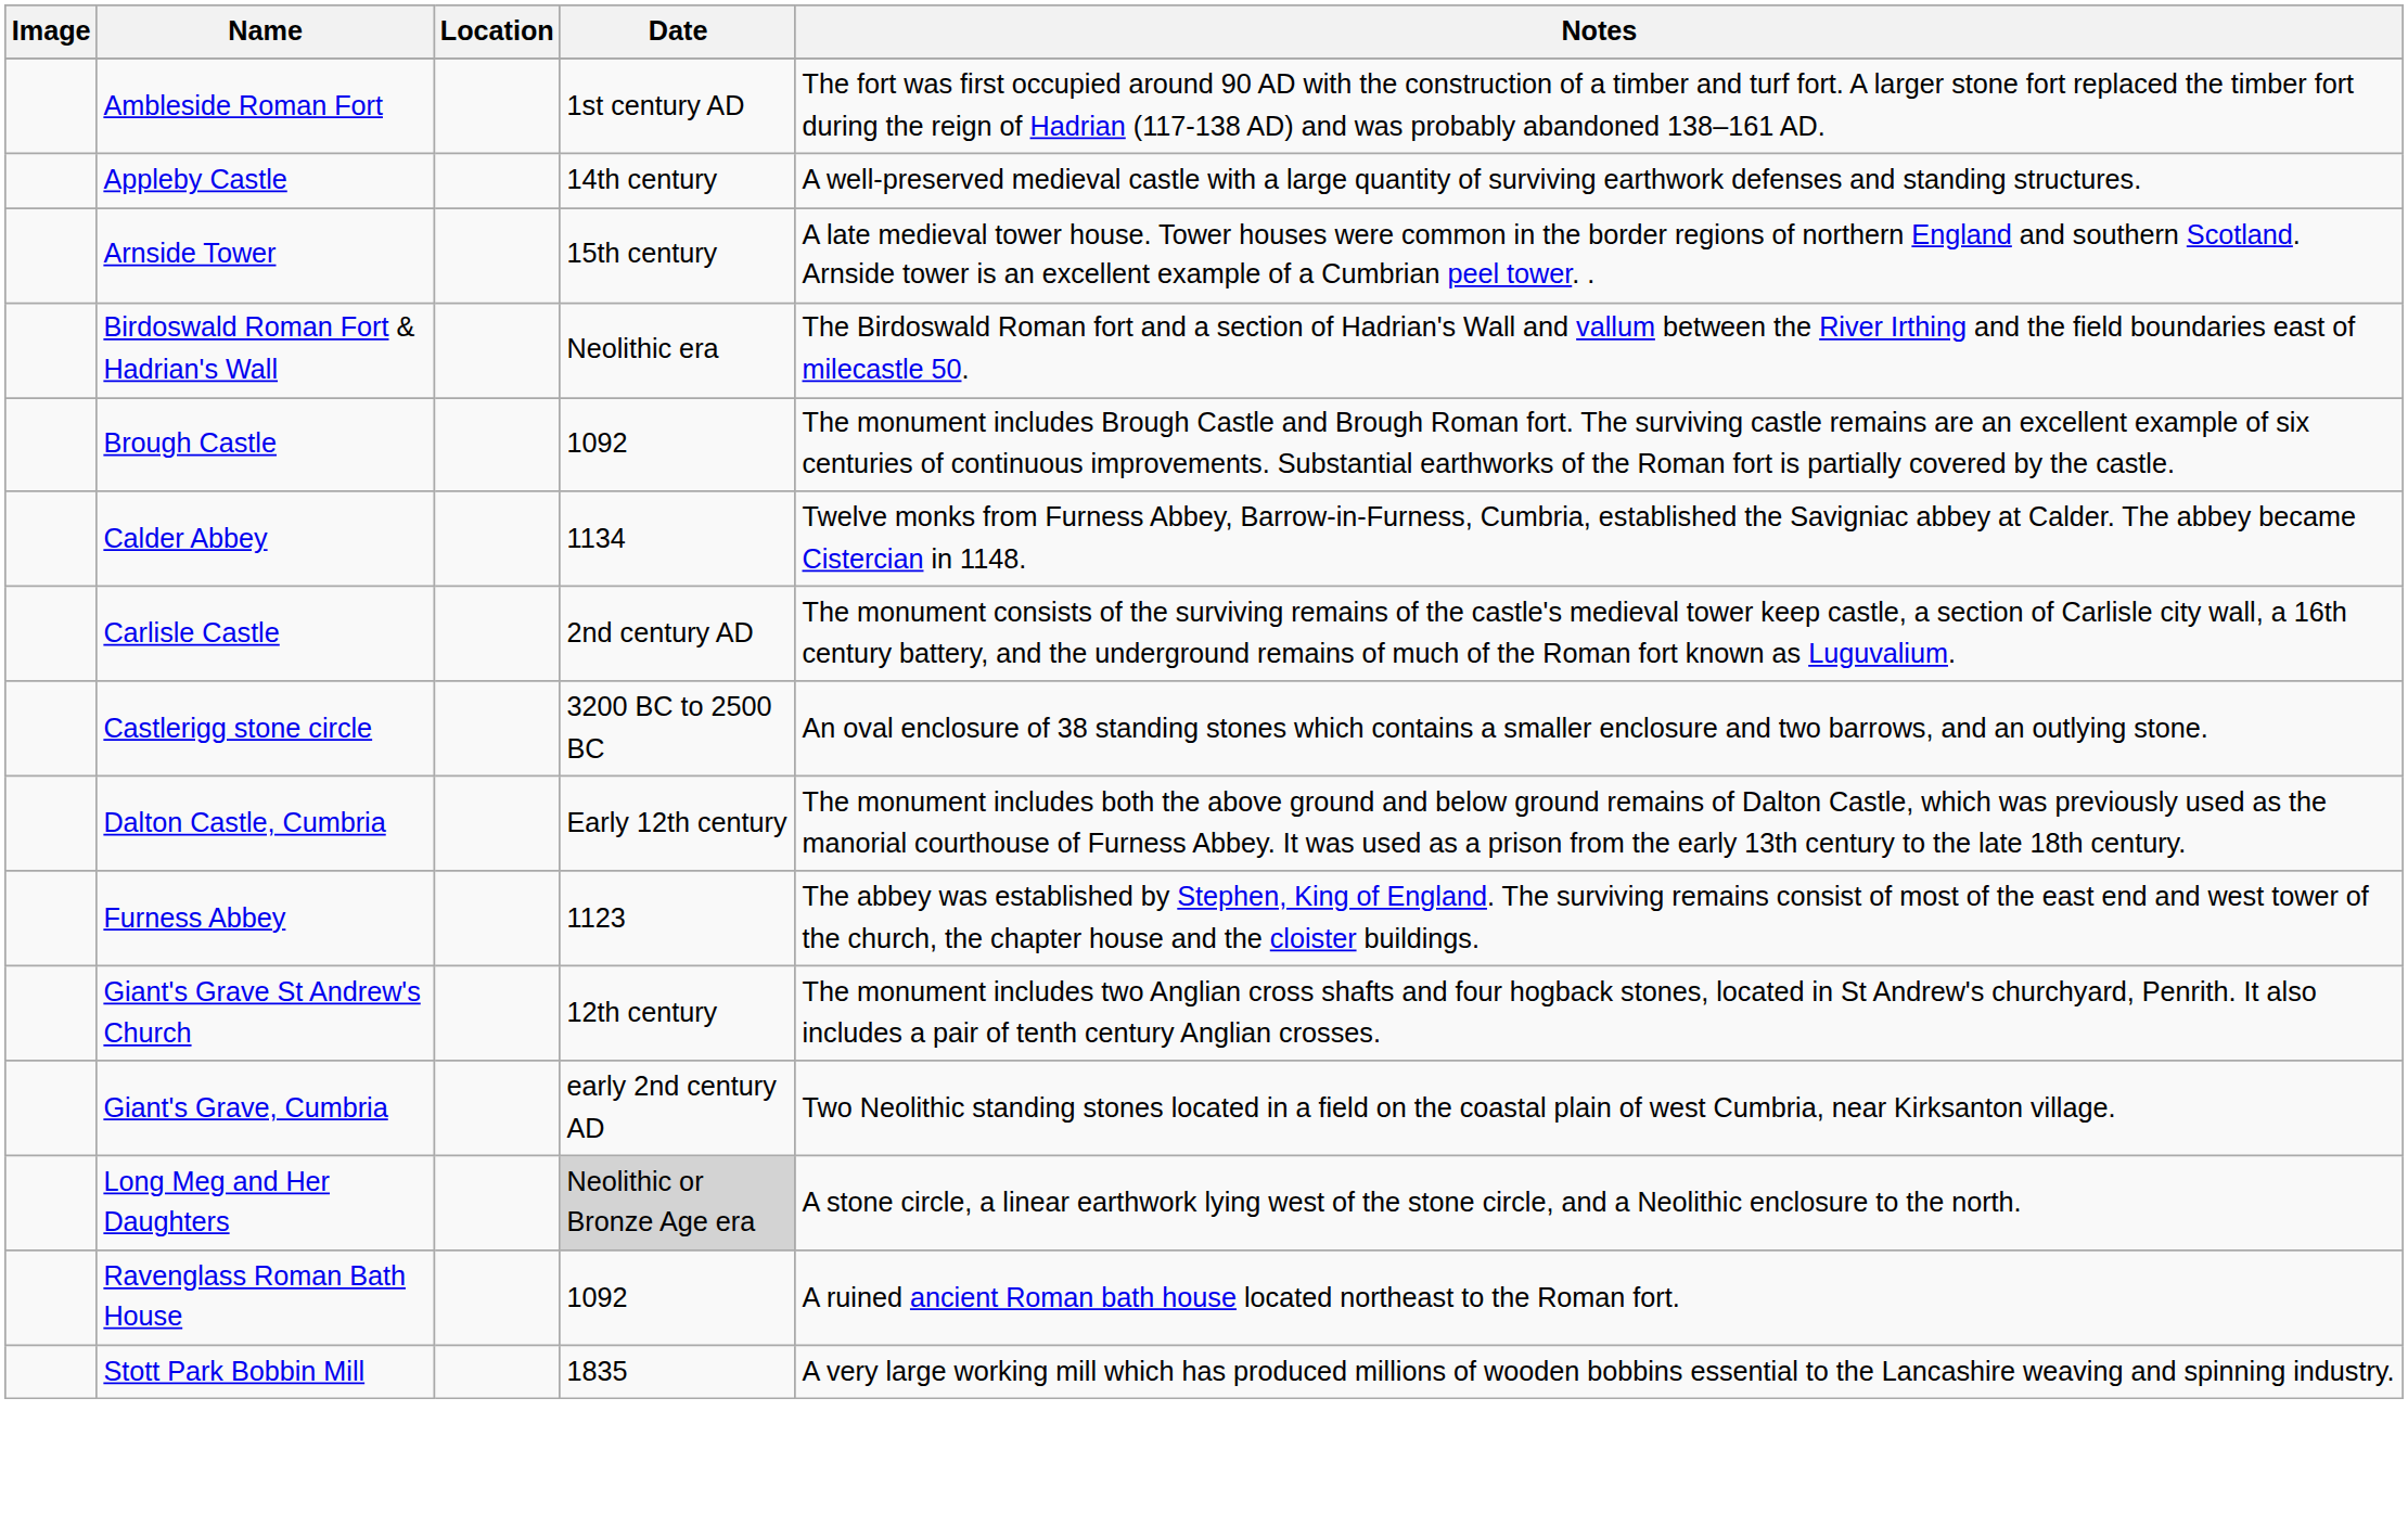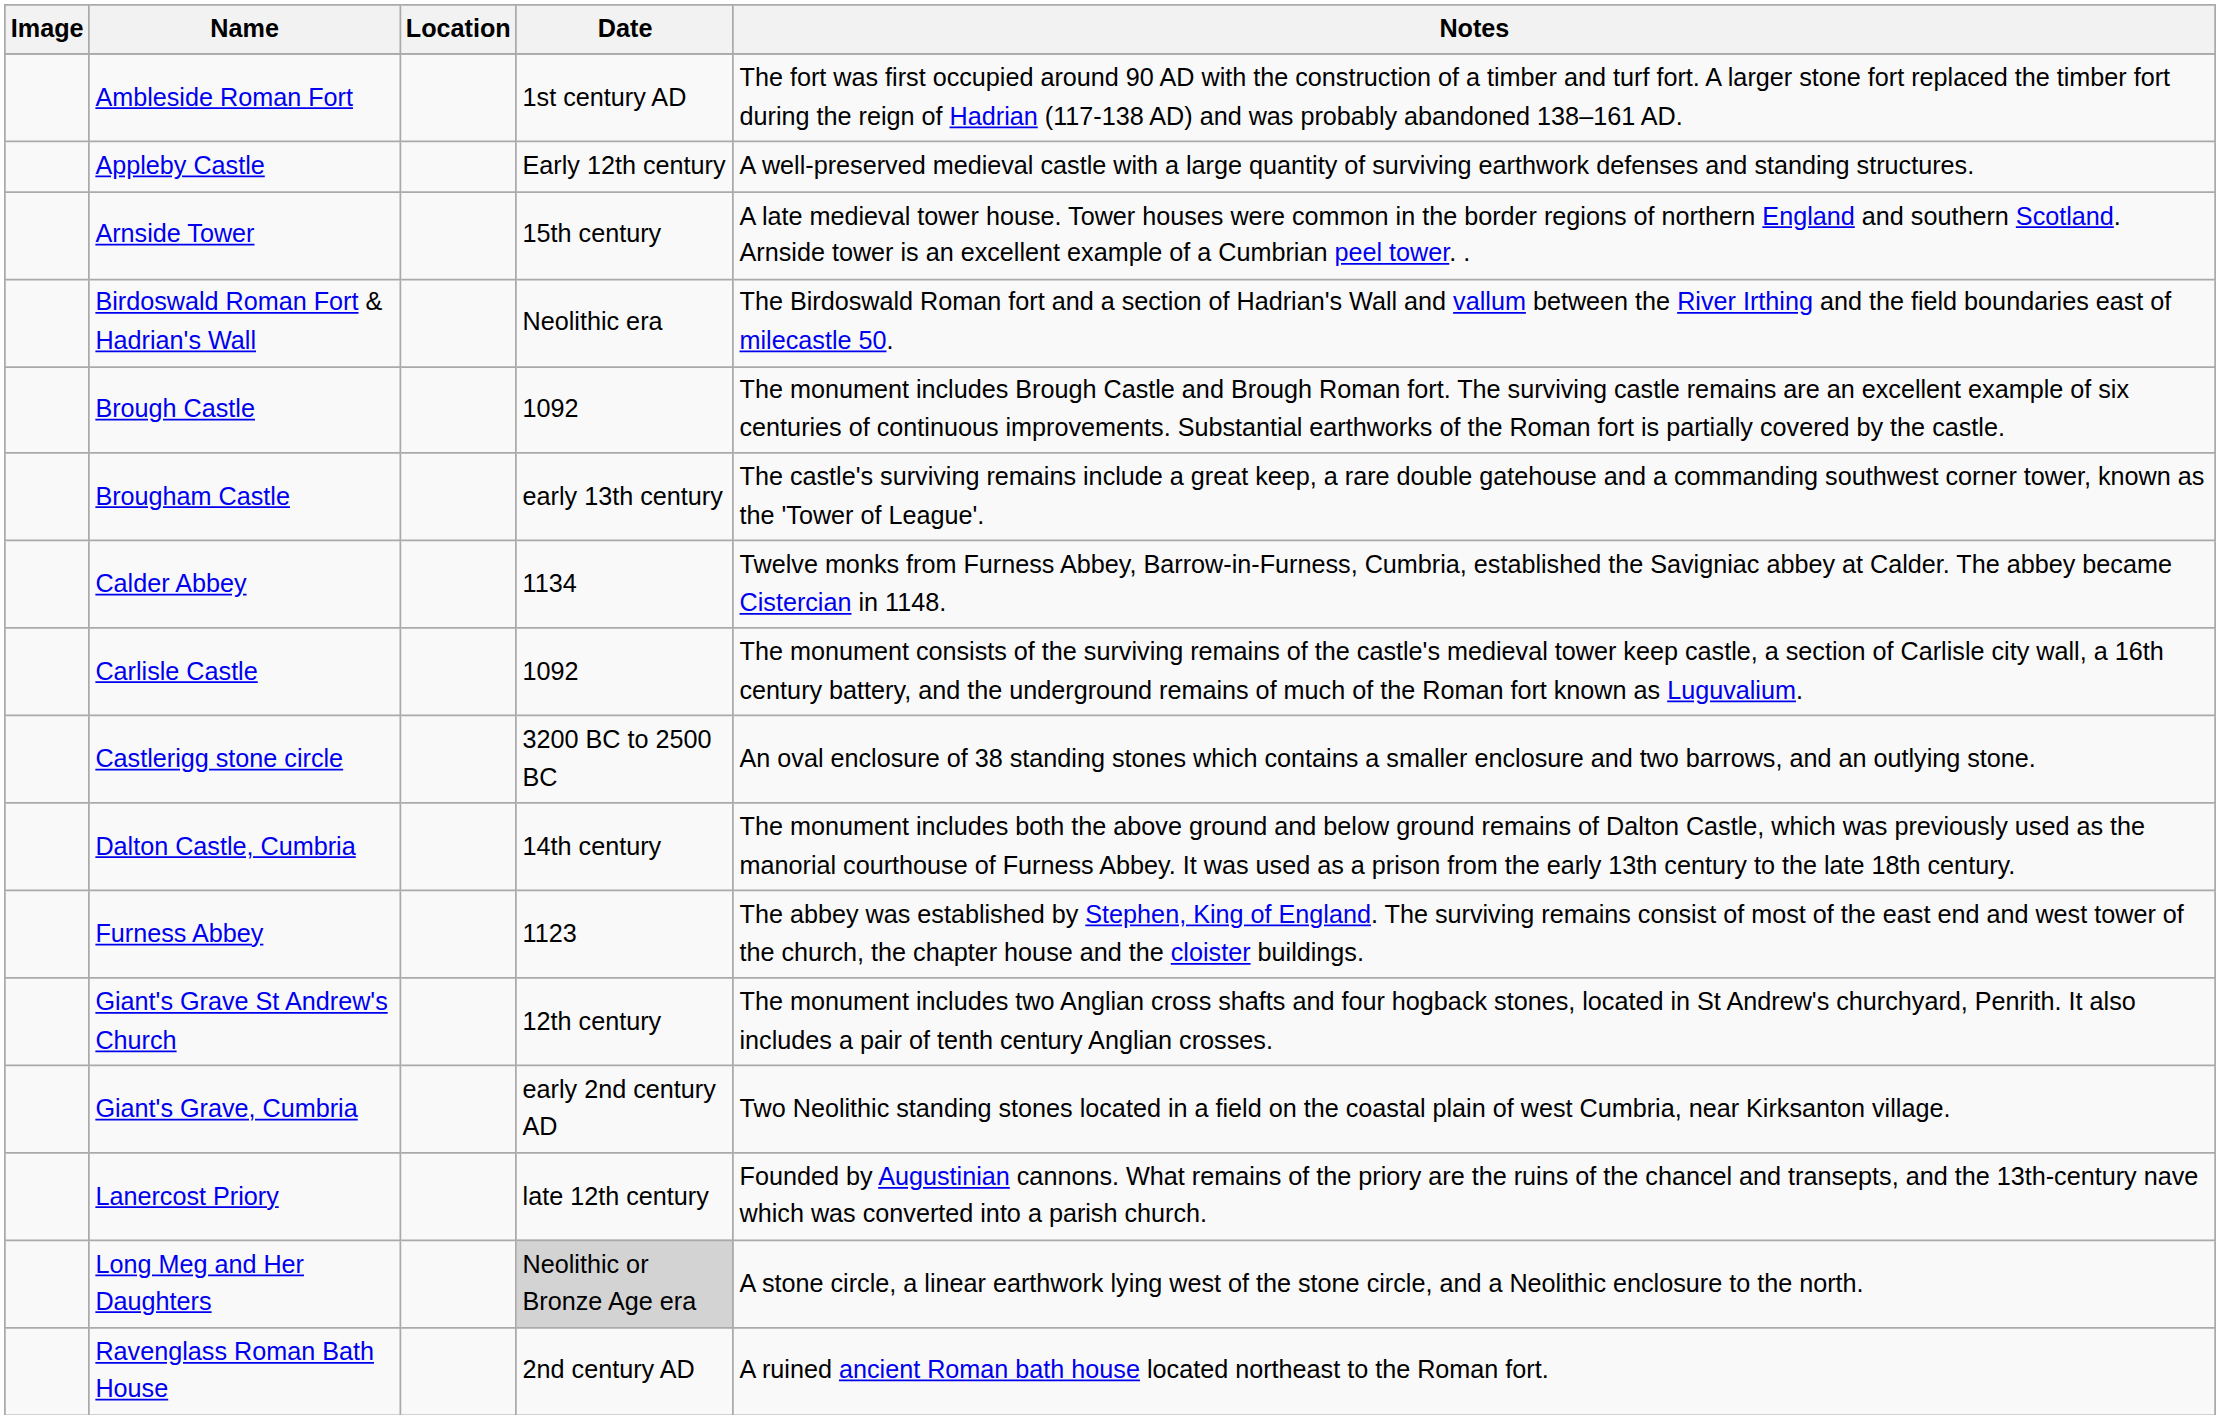 <table class="wikitable sortable" style="font-size: 90%;width:100%;border:0px;text-align:left;line-height:150%;">
 <tr>
 <th class="unsortable">Image</th>
 <th>Name</th>
 <th>Location</th>
 <th>Date</th>
 <th class="unsortable">Notes</th>
 </tr>
 <tr>
 </tr>
 <tr>
 <td></td>
 <td><a href='#'>Ambleside Roman Fort</a></td>
 <td></td>
 <td>1st century AD</td>
 <td>The fort was first occupied around 90 AD with the construction of a timber and turf fort. A larger stone fort replaced the timber fort during the reign of <a href='#'>Hadrian</a> (117-138 AD) and was probably abandoned 138–161 AD.</td>
 </tr>
 <tr>
 <td></td>
 <td><a href='#'>Appleby Castle</a></td>
 <td></td>
-<td>14th century</td>
+<td>Early 12th century</td>
 <td>A well-preserved medieval castle with a large quantity of surviving earthwork defenses and standing structures.</td>
 </tr>
 <tr>
 <td></td>
 <td><a href='#'>Arnside Tower</a></td>
 <td></td>
 <td>15th century</td>
 <td>A late medieval tower house. Tower houses were common in the border regions of northern <a href='#'>England</a> and southern <a href='#'>Scotland</a>. Arnside tower is an excellent example of a Cumbrian <a href='#'>peel tower</a>. .</td>
 </tr>
 <tr>
 <td></td>
 <td><a href='#'>Birdoswald Roman Fort</a> & <a href='#'>Hadrian's Wall</a></td>
 <td></td>
 <td>Neolithic era</td>
 <td>The Birdoswald Roman fort and a section of Hadrian's Wall and <a href='#'>vallum</a> between the <a href='#'>River Irthing</a> and the field boundaries east of <a href='#'>milecastle 50</a>.</td>
 </tr>
 <tr>
 <td></td>
 <td><a href='#'>Brough Castle</a></td>
 <td></td>
 <td>1092</td>
 <td>The monument includes Brough Castle and Brough Roman fort. The surviving castle remains are an excellent example of six centuries of continuous improvements. Substantial earthworks of the Roman fort is partially covered by the castle.</td>
 </tr>
 <tr>
 <td></td>
+<td><a href='#'>Brougham Castle</a></td>
+<td></td>
+<td>early 13th century</td>
+<td>The castle's surviving remains include a great keep, a rare double gatehouse and a commanding southwest corner tower, known as the 'Tower of League'.</td>
+</tr>
+<tr>
+<td></td>
 <td><a href='#'>Calder Abbey</a></td>
 <td></td>
 <td>1134</td>
 <td>Twelve monks from Furness Abbey, Barrow-in-Furness, Cumbria, established the Savigniac abbey at Calder. The abbey became <a href='#'>Cistercian</a> in 1148.</td>
 </tr>
 <tr>
 <td></td>
 <td><a href='#'>Carlisle Castle</a></td>
 <td></td>
-<td>2nd century AD</td>
+<td>1092</td>
 <td>The monument consists of the surviving remains of the castle's medieval tower keep castle, a section of Carlisle city wall, a 16th century battery, and the underground remains of much of the Roman fort known as <a href='#'>Luguvalium</a>.</td>
 </tr>
 <tr>
 <td></td>
 <td><a href='#'>Castlerigg stone circle</a></td>
 <td></td>
 <td>3200 BC to 2500 BC</td>
 <td>An oval enclosure of 38 standing stones which contains a smaller enclosure and two barrows, and an outlying stone.</td>
 </tr>
 <tr>
 <td></td>
 <td><a href='#'>Dalton Castle, Cumbria</a></td>
 <td></td>
-<td>Early 12th century</td>
+<td>14th century</td>
 <td>The monument includes both the above ground and below ground remains of Dalton Castle, which was previously used as the manorial courthouse of Furness Abbey. It was used as a prison from the early 13th century to the late 18th century.</td>
 </tr>
 <tr>
 <td></td>
 <td><a href='#'>Furness Abbey</a></td>
 <td></td>
 <td>1123</td>
 <td>The abbey was established by <a href='#'>Stephen, King of England</a>. The surviving remains consist of most of the east end and west tower of the church, the chapter house and the <a href='#'>cloister</a> buildings.</td>
 </tr>
 <tr>
 <td></td>
 <td><a href='#'>Giant's Grave St Andrew's Church</a></td>
 <td></td>
 <td>12th century</td>
 <td>The monument includes two Anglian cross shafts and four hogback stones, located in St Andrew's churchyard, Penrith. It also includes a pair of tenth century Anglian crosses. </td>
 </tr>
 <tr>
 <td></td>
 <td><a href='#'>Giant's Grave, Cumbria</a></td>
 <td></td>
 <td>early 2nd century AD</td>
 <td>Two Neolithic standing stones located in a field on the coastal plain of west Cumbria, near Kirksanton village.</td>
 </tr>
 <tr>
 <td></td>
+<td><a href='#'>Lanercost Priory</a></td>
+<td></td>
+<td>late 12th century</td>
+<td>Founded by <a href='#'>Augustinian</a> cannons. What remains of the priory are the ruins of the chancel and transepts, and the 13th-century nave which was converted into a parish church.</td>
+</tr>
+<tr>
+<td></td>
 <td><a href='#'>Long Meg and Her Daughters</a></td>
 <td></td>
 <td style="background: lightgrey;">Neolithic or Bronze Age era</td>
 <td>A stone circle, a linear earthwork lying west of the stone circle, and a Neolithic enclosure to the north.</td>
 </tr>
 <tr>
 <td></td>
 <td><a href='#'>Ravenglass Roman Bath House</a></td>
 <td></td>
-<td>1092</td>
+<td>2nd century AD</td>
 <td>A ruined <a href='#'>ancient Roman bath house</a> located northeast to the Roman fort.</td>
-</tr>
-<tr>
-<td></td>
-<td><a href='#'>Stott Park Bobbin Mill</a></td>
-<td></td>
-<td>1835</td>
-<td>A very large working mill which has produced millions of wooden bobbins essential to the Lancashire weaving and spinning industry.</td>
 </tr>
 <tr>
 </tr>
 </table>
